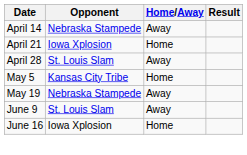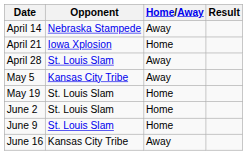 <table class="wikitable">
 <tr>
 <th>Date</th>
 <th>Opponent</th>
 <th><a href='#'>Home</a>/<a href='#'>Away</a></th>
 <th>Result</th>
 </tr>
 <tr>
 <td>April 14</td>
 <td><a href='#'>Nebraska Stampede</a></td>
 <td>Away</td>
 <td></td>
 </tr>
 <tr>
 <td>April 21</td>
 <td><a href='#'>Iowa Xplosion</a></td>
 <td>Home</td>
 <td></td>
 </tr>
 <tr>
 <td>April 28</td>
 <td><a href='#'>St. Louis Slam</a></td>
 <td>Away</td>
 <td></td>
 </tr>
 <tr>
 <td>May 5</td>
 <td><a href='#'>Kansas City Tribe</a></td>
+<td>Away</td>
+<td></td>
+</tr>
+<tr>
+<td>May 19</td>
+<td>St. Louis Slam</td>
 <td>Home</td>
 <td></td>
 </tr>
 <tr>
-<td>May 19</td>
-<td><a href='#'>Nebraska Stampede</a></td>
-<td>Away</td>
+<td>June 2</td>
+<td>St. Louis Slam</td>
+<td>Home</td>
 <td></td>
 </tr>
 <tr>
 <td>June 9</td>
 <td><a href='#'>St. Louis Slam</a></td>
-<td>Away</td>
+<td>Home</td>
 <td></td>
 </tr>
 <tr>
 <td>June 16</td>
-<td>Iowa Xplosion</td>
-<td>Home</td>
+<td>Kansas City Tribe</td>
+<td>Away</td>
 <td></td>
 </tr>
 </table>
